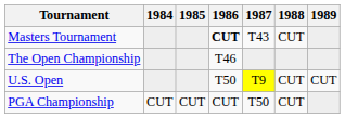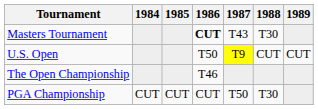 <table class="wikitable" style="font-size:95%;text-align:center;">
 <tr>
 <th>Tournament</th>
 <th>1984</th>
 <th>1985</th>
 <th>1986</th>
 <th>1987</th>
 <th>1988</th>
 <th>1989</th>
 </tr>
 <tr>
 <td align=left><a href='#'>Masters Tournament</a></td>
 <td style="background:#eeeeee;"></td>
 <td style="background:#eeeeee;"></td>
 <td><strong>CUT</strong></td>
 <td>T43</td>
-<td>CUT</td>
-<td style="background:#eeeeee;"></td>
-</tr>
-<tr>
-<td align=left><a href='#'>The Open Championship</a></td>
-<td style="background:#eeeeee;"></td>
-<td style="background:#eeeeee;"></td>
-<td>T46</td>
-<td style="background:#eeeeee;"></td>
-<td style="background:#eeeeee;"></td>
+<td>T30</td>
 <td style="background:#eeeeee;"></td>
 </tr>
 <tr>
 <td align=left><a href='#'>U.S. Open</a></td>
 <td style="background:#eeeeee;"></td>
 <td style="background:#eeeeee;"></td>
 <td>T50</td>
 <td style="background:yellow;">T9</td>
 <td>CUT</td>
 <td>CUT</td>
 </tr>
 <tr>
+<td align=left><a href='#'>The Open Championship</a></td>
+<td style="background:#eeeeee;"></td>
+<td style="background:#eeeeee;"></td>
+<td>T46</td>
+<td style="background:#eeeeee;"></td>
+<td style="background:#eeeeee;"></td>
+<td style="background:#eeeeee;"></td>
+</tr>
+<tr>
 <td align=left><a href='#'>PGA Championship</a></td>
 <td>CUT</td>
 <td>CUT</td>
 <td>CUT</td>
 <td>T50</td>
-<td>CUT</td>
+<td>T30</td>
 <td style="background:#eeeeee;"></td>
 </tr>
 </table>
